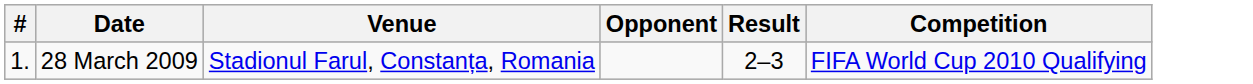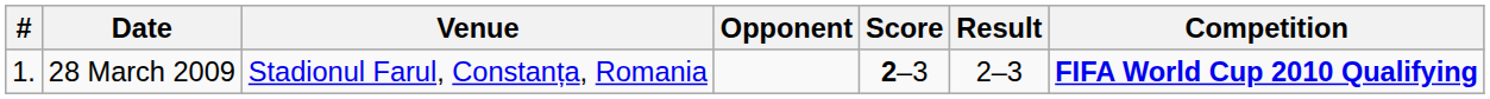 <table class="wikitable" style="font-size: 95%;">
 <tr>
 <th>#</th>
 <th>Date</th>
 <th>Venue</th>
 <th>Opponent</th>
+<th>Score</th>
 <th>Result</th>
 <th>Competition</th>
 </tr>
 <tr>
 <td>1.</td>
 <td>28 March 2009</td>
 <td><a href='#'>Stadionul Farul</a>, <a href='#'>Constanța</a>, <a href='#'>Romania</a></td>
 <td></td>
+<td align="center"><strong>2</strong>–3</td>
 <td align="center">2–3</td>
-<td><a href='#'>FIFA World Cup 2010 Qualifying</a></td>
+<td><strong><a href='#'>FIFA World Cup 2010 Qualifying</a></strong></td>
 </tr>
 </table>
